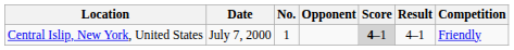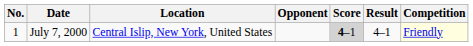 <table class="wikitable plainrowheaders">
 <tr>
+<th>No.</th>
+<th>Date</th>
 <th>Location</th>
-<th>Date</th>
-<th>No.</th>
 <th>Opponent</th>
 <th>Score</th>
 <th>Result</th>
 <th>Competition</th>
 </tr>
 <tr>
+<td align="center">1</td>
+<td>July 7, 2000</td>
 <td><a href='#'>Central Islip, New York</a>, United States</td>
-<td>July 7, 2000</td>
-<td align="center">1</td>
 <td></td>
 <td align="center" style="background: lightgrey;"><strong>4</strong>–1</td>
 <td align="center">4–1</td>
-<td><a href='#'>Friendly</a></td>
+<td style="background: lightyellow;"><a href='#'>Friendly</a></td>
 </tr>
 </table>
